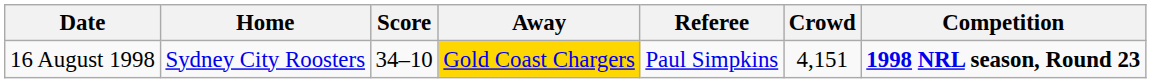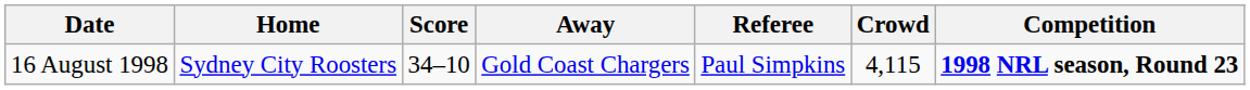 <table class="wikitable" style="text-align:center;">
 <tr>
 <th>Date</th>
 <th>Home</th>
 <th>Score</th>
 <th>Away</th>
 <th>Referee</th>
 <th>Crowd</th>
 <th>Competition</th>
 </tr>
 <tr>
 <td>16 August 1998</td>
 <td> <a href='#'>Sydney City Roosters</a></td>
 <td>34–10</td>
-<td style="background: gold;"> <a href='#'>Gold Coast Chargers</a></td>
+<td> <a href='#'>Gold Coast Chargers</a></td>
 <td><a href='#'>Paul Simpkins</a></td>
-<td>4,151</td>
+<td>4,115</td>
 <td><strong><a href='#'>1998</a> <a href='#'>NRL</a> season, Round 23</strong></td>
 </tr>
 </table>
